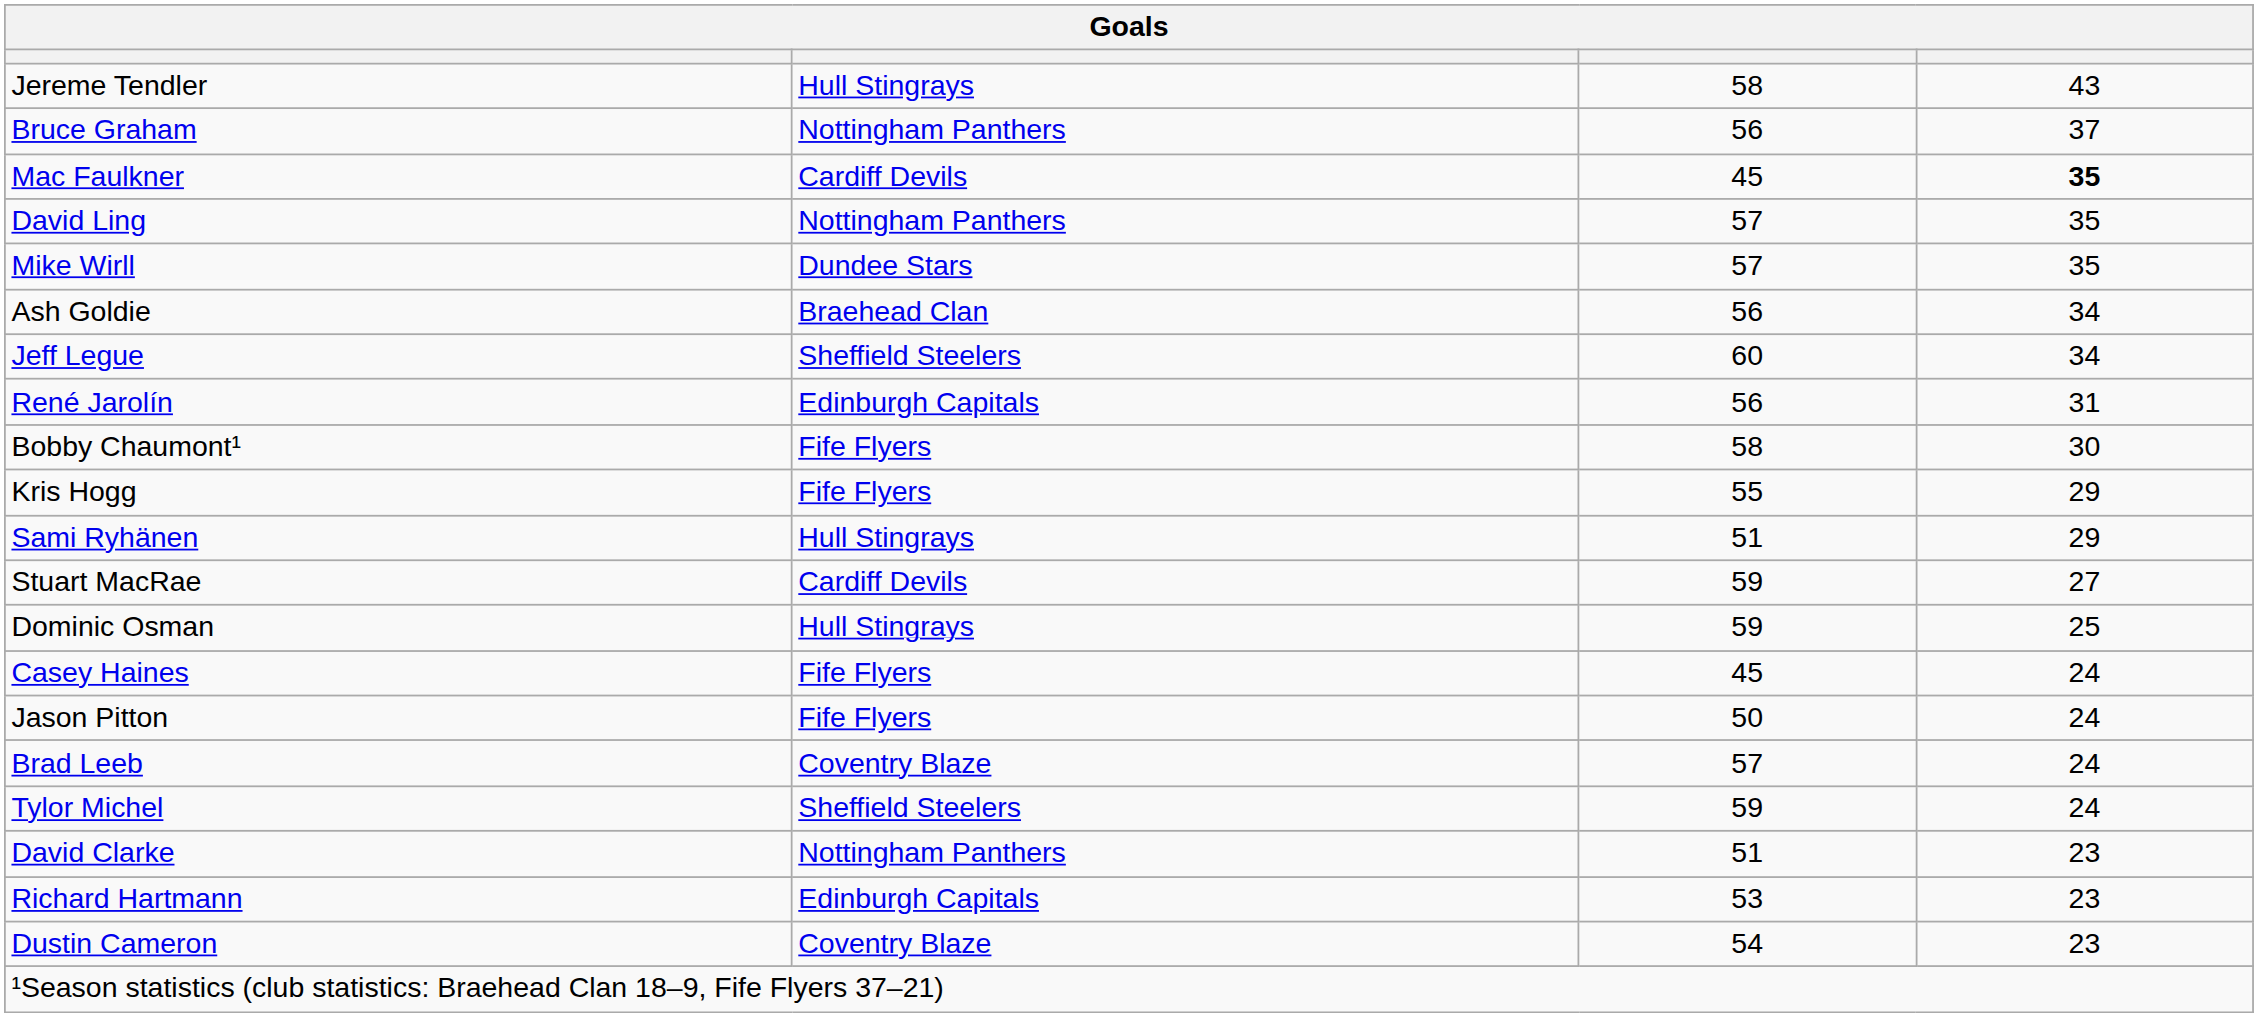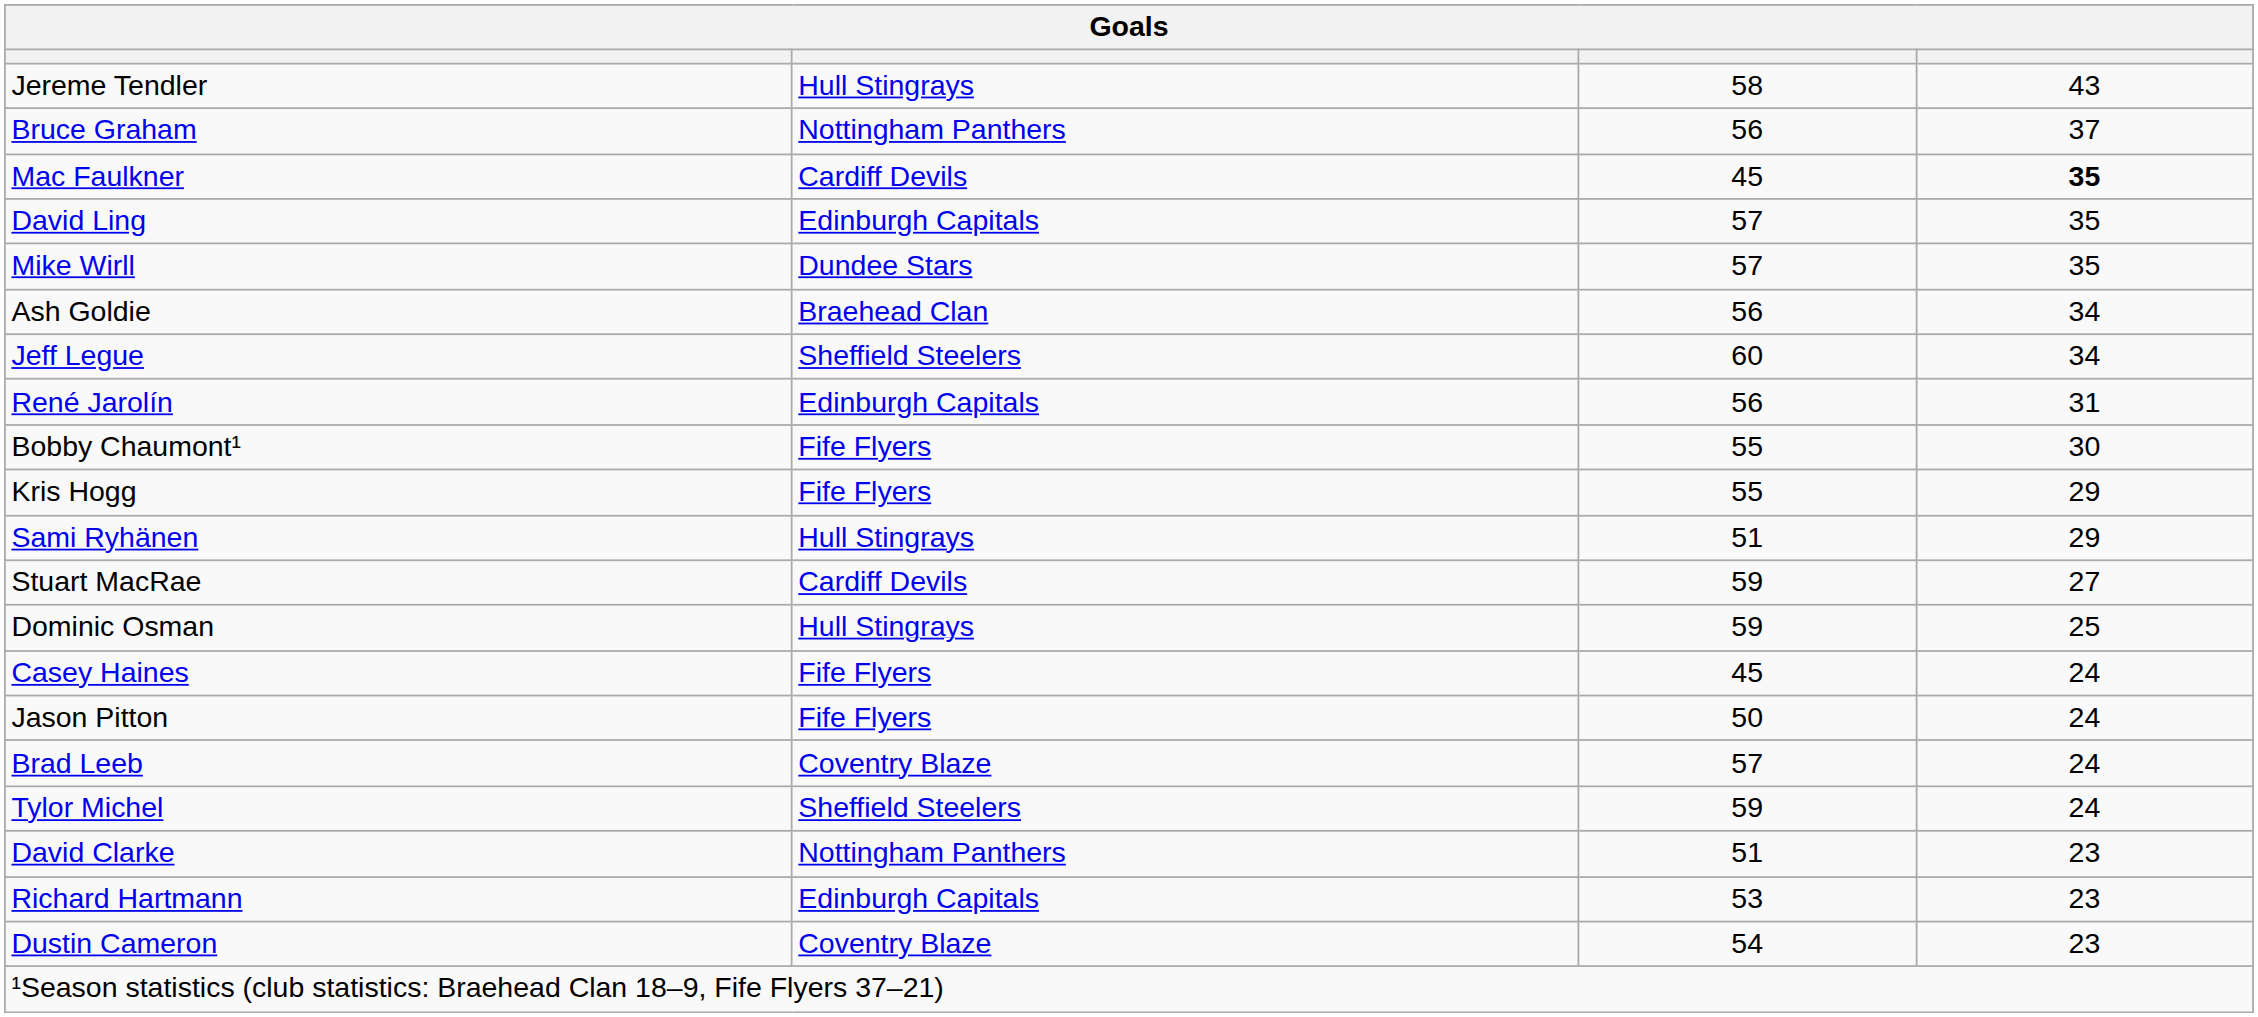 <table class="wikitable collapsible collapsed" style="width: 100%">
 <tr>
 <th colspan=4>Goals</th>
 </tr>
 <tr>
 <th width="35%"></th>
 <th width="35%"></th>
 <th width="15%"></th>
 <th width="15%"></th>
 </tr>
 <tr align=center>
 <td align=left> Jereme Tendler</td>
 <td align=left><a href='#'>Hull Stingrays</a></td>
 <td>58</td>
 <td>43</td>
 </tr>
 <tr align=center>
 <td align=left> <a href='#'>Bruce Graham</a></td>
 <td align=left><a href='#'>Nottingham Panthers</a></td>
 <td>56</td>
 <td>37</td>
 </tr>
 <tr align=center>
 <td align=left> <a href='#'>Mac Faulkner</a></td>
 <td align=left><a href='#'>Cardiff Devils</a></td>
 <td>45</td>
 <td><strong>35</strong></td>
 </tr>
 <tr align=center>
 <td align=left> <a href='#'>David Ling</a></td>
-<td align=left><a href='#'>Nottingham Panthers</a></td>
+<td align=left><a href='#'>Edinburgh Capitals</a></td>
 <td>57</td>
 <td>35</td>
 </tr>
 <tr align=center>
 <td align=left> <a href='#'>Mike Wirll</a></td>
 <td align=left><a href='#'>Dundee Stars</a></td>
 <td>57</td>
 <td>35</td>
 </tr>
 <tr align=center>
 <td align=left> Ash Goldie</td>
 <td align=left><a href='#'>Braehead Clan</a></td>
 <td>56</td>
 <td>34</td>
 </tr>
 <tr align=center>
 <td align=left> <a href='#'>Jeff Legue</a></td>
 <td align=left><a href='#'>Sheffield Steelers</a></td>
 <td>60</td>
 <td>34</td>
 </tr>
 <tr align=center>
 <td align=left> <a href='#'>René Jarolín</a></td>
 <td align=left><a href='#'>Edinburgh Capitals</a></td>
 <td>56</td>
 <td>31</td>
 </tr>
 <tr align=center>
 <td align=left> Bobby Chaumont¹</td>
 <td align=left><a href='#'>Fife Flyers</a></td>
-<td>58</td>
+<td>55</td>
 <td>30</td>
 </tr>
 <tr align=center>
 <td align=left> Kris Hogg</td>
 <td align=left><a href='#'>Fife Flyers</a></td>
 <td>55</td>
 <td>29</td>
 </tr>
 <tr align=center>
 <td align=left> <a href='#'>Sami Ryhänen</a></td>
 <td align=left><a href='#'>Hull Stingrays</a></td>
 <td>51</td>
 <td>29</td>
 </tr>
 <tr align=center>
 <td align=left> Stuart MacRae</td>
 <td align=left><a href='#'>Cardiff Devils</a></td>
 <td>59</td>
 <td>27</td>
 </tr>
 <tr align=center>
 <td align=left> Dominic Osman</td>
 <td align=left><a href='#'>Hull Stingrays</a></td>
 <td>59</td>
 <td>25</td>
 </tr>
 <tr align=center>
 <td align=left> <a href='#'>Casey Haines</a></td>
 <td align=left><a href='#'>Fife Flyers</a></td>
 <td>45</td>
 <td>24</td>
 </tr>
 <tr align=center>
 <td align=left> Jason Pitton</td>
 <td align=left><a href='#'>Fife Flyers</a></td>
 <td>50</td>
 <td>24</td>
 </tr>
 <tr align=center>
 <td align=left> <a href='#'>Brad Leeb</a></td>
 <td align=left><a href='#'>Coventry Blaze</a></td>
 <td>57</td>
 <td>24</td>
 </tr>
 <tr align=center>
 <td align=left> <a href='#'>Tylor Michel</a></td>
 <td align=left><a href='#'>Sheffield Steelers</a></td>
 <td>59</td>
 <td>24</td>
 </tr>
 <tr align=center>
 <td align=left> <a href='#'>David Clarke</a></td>
 <td align=left><a href='#'>Nottingham Panthers</a></td>
 <td>51</td>
 <td>23</td>
 </tr>
 <tr align=center>
 <td align=left> <a href='#'>Richard Hartmann</a></td>
 <td align=left><a href='#'>Edinburgh Capitals</a></td>
 <td>53</td>
 <td>23</td>
 </tr>
 <tr align=center>
 <td align=left> <a href='#'>Dustin Cameron</a></td>
 <td align=left><a href='#'>Coventry Blaze</a></td>
 <td>54</td>
 <td>23</td>
 </tr>
 <tr>
 <td colspan=4>¹Season statistics (club statistics: Braehead Clan 18–9, Fife Flyers 37–21)</td>
 </tr>
 </table>
